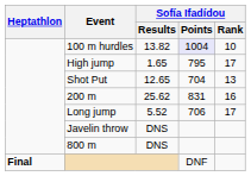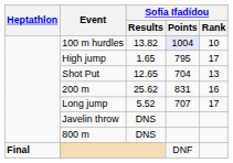 <table class=wikitable style="font-size:90%">
 <tr>
 <th rowspan="2"><a href='#'>Heptathlon</a></th>
 <th rowspan="2">Event</th>
 <th colspan="3"><a href='#'>Sofía Ifadídou</a></th>
 </tr>
 <tr>
 <th>Results</th>
 <th>Points</th>
 <th>Rank</th>
 </tr>
 <tr>
 <td rowspan="7"></td>
 <td>100 m hurdles</td>
 <td align=center>13.82</td>
 <td align=center style="background: lavender;">1004</td>
 <td align=center>10</td>
 </tr>
 <tr>
 <td>High jump</td>
 <td align=center>1.65</td>
 <td align=center>795</td>
 <td align=center>17</td>
 </tr>
 <tr>
 <td>Shot Put</td>
 <td align=center>12.65</td>
 <td align=center>704</td>
 <td align=center>13</td>
 </tr>
 <tr>
 <td>200 m</td>
 <td align=center>25.62</td>
 <td align=center>831</td>
 <td align=center>16</td>
 </tr>
 <tr>
 <td>Long jump</td>
 <td align=center>5.52</td>
-<td align=center>706</td>
+<td align=center>707</td>
 <td align=center>17</td>
 </tr>
 <tr>
 <td>Javelin throw</td>
 <td align=center>DNS</td>
 <td align=center></td>
 <td align=center></td>
 </tr>
 <tr>
 <td>800 m</td>
 <td align=center>DNS</td>
 <td align=center></td>
 <td align=center></td>
 </tr>
 <tr>
 <td><strong>Final</strong></td>
 <td colspan="2" bgcolor="wheat"></td>
 <td align=center>DNF</td>
 <td align=center></td>
 </tr>
 </table>
